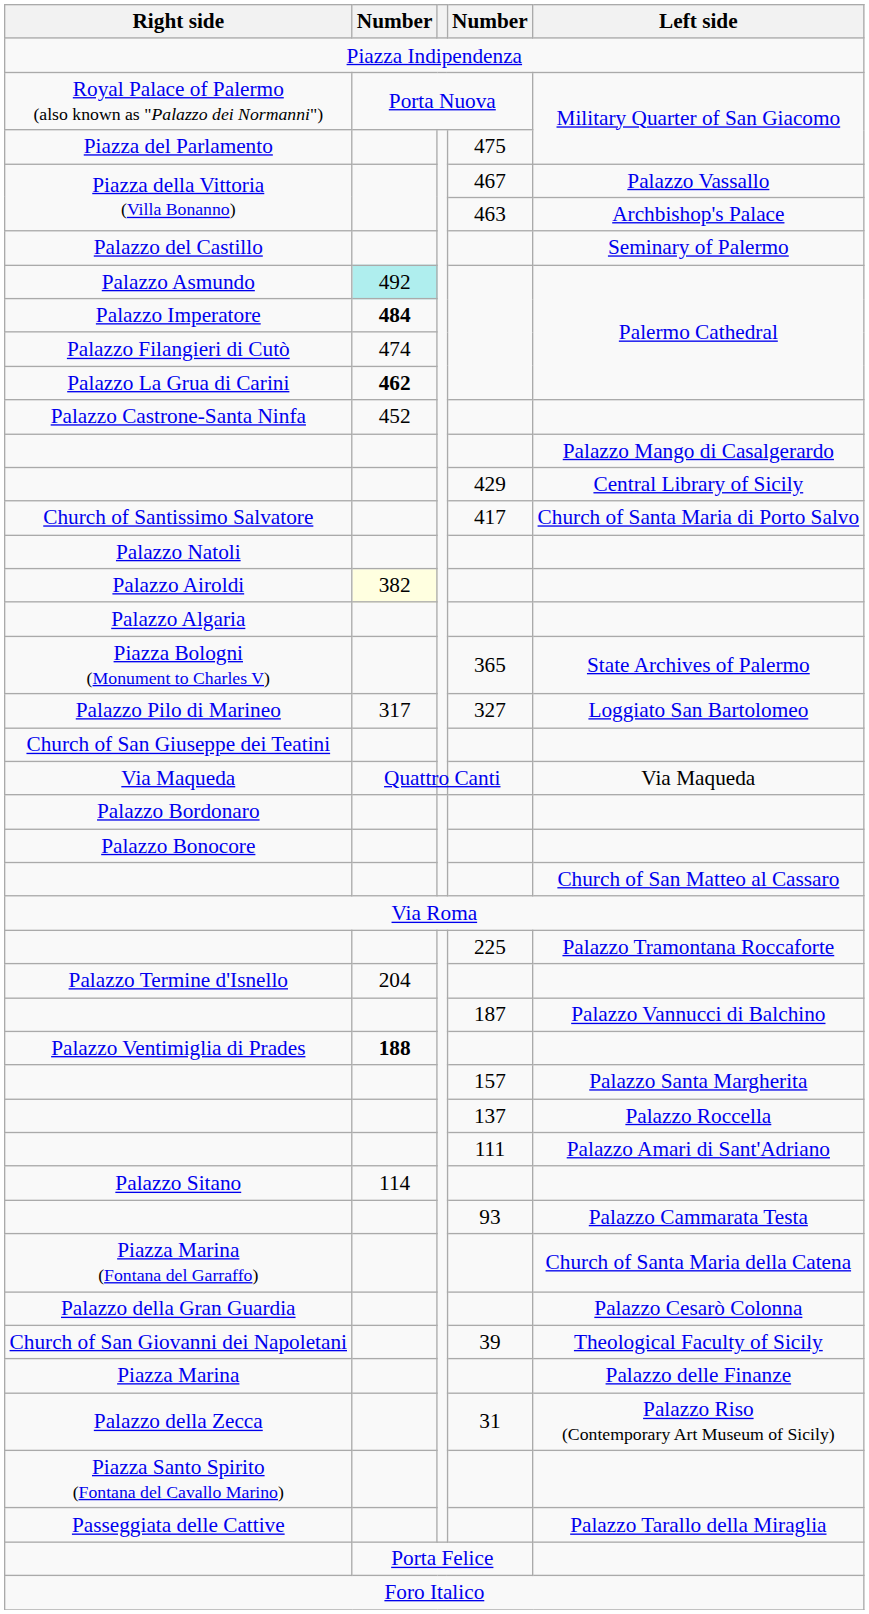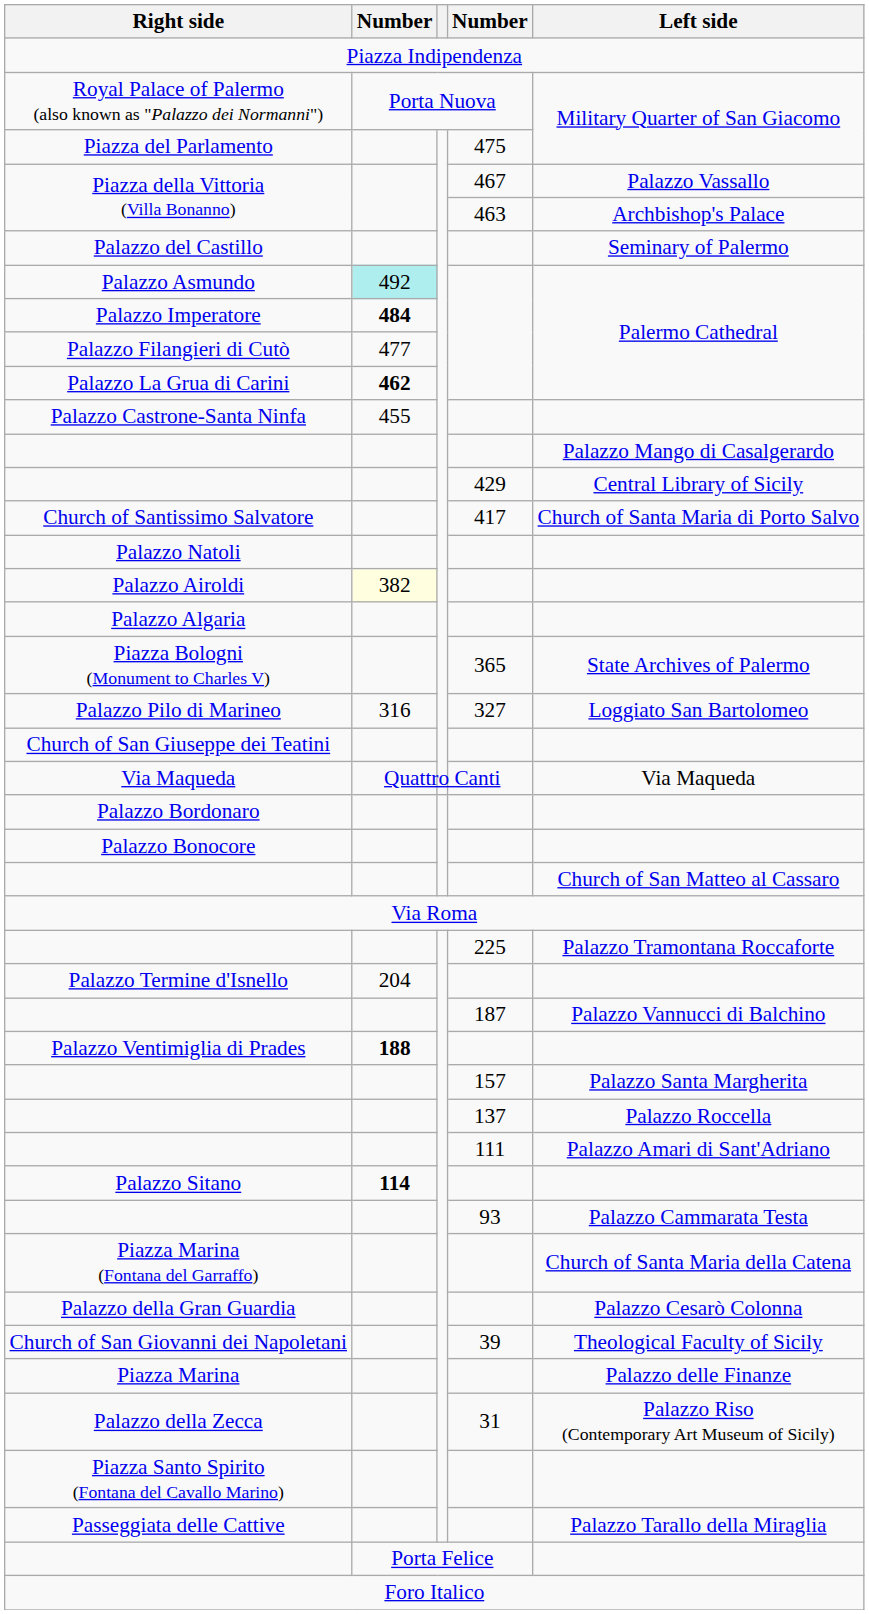 <table class="wikitable" style="text-align:center;">
 <tr>
 <th>Right side</th>
 <th>Number</th>
 <th></th>
 <th>Number</th>
 <th>Left side</th>
 </tr>
 <tr>
 <td colspan="5"><a href='#'>Piazza Indipendenza</a></td>
 </tr>
 <tr>
 <td><a href='#'>Royal Palace of Palermo</a><br><small>(also known as "<em>Palazzo dei Normanni</em>")</small></td>
 <td colspan="3"><a href='#'>Porta Nuova</a></td>
 <td rowspan="2"><a href='#'>Military Quarter of San Giacomo</a></td>
 </tr>
 <tr>
 <td><a href='#'>Piazza del Parlamento</a></td>
 <td></td>
 <td rowspan="19"></td>
 <td>475</td>
 </tr>
 <tr>
 <td rowspan="2"><a href='#'>Piazza della Vittoria</a><br><small>(<a href='#'>Villa Bonanno</a>)</small></td>
 <td rowspan="2"></td>
 <td>467</td>
 <td><a href='#'>Palazzo Vassallo</a></td>
 </tr>
 <tr>
 <td>463</td>
 <td><a href='#'>Archbishop's Palace</a></td>
 </tr>
 <tr>
 <td><a href='#'>Palazzo del Castillo</a></td>
 <td></td>
 <td></td>
 <td><a href='#'>Seminary of Palermo</a></td>
 </tr>
 <tr>
 <td><a href='#'>Palazzo Asmundo</a></td>
 <td style="background: paleturquoise;">492</td>
 <td rowspan="4"></td>
 <td rowspan="4"><a href='#'>Palermo Cathedral</a></td>
 </tr>
 <tr>
 <td><a href='#'>Palazzo Imperatore</a></td>
 <td><strong>484</strong></td>
 </tr>
 <tr>
 <td><a href='#'>Palazzo Filangieri di Cutò</a></td>
-<td>474</td>
+<td>477</td>
 </tr>
 <tr>
 <td><a href='#'>Palazzo La Grua di Carini</a></td>
 <td><strong>462</strong></td>
 </tr>
 <tr>
 <td><a href='#'>Palazzo Castrone-Santa Ninfa</a></td>
-<td>452</td>
+<td>455</td>
 <td></td>
 <td></td>
 </tr>
 <tr>
 <td></td>
 <td></td>
 <td></td>
 <td><a href='#'>Palazzo Mango di Casalgerardo</a></td>
 </tr>
 <tr>
 <td></td>
 <td></td>
 <td>429</td>
 <td><a href='#'>Central Library of Sicily</a></td>
 </tr>
 <tr>
 <td><a href='#'>Church of Santissimo Salvatore</a></td>
 <td></td>
 <td>417</td>
 <td><a href='#'>Church of Santa Maria di Porto Salvo</a></td>
 </tr>
 <tr>
 <td><a href='#'>Palazzo Natoli</a></td>
 <td></td>
 <td></td>
 <td></td>
 </tr>
 <tr>
 <td><a href='#'>Palazzo Airoldi</a></td>
 <td style="background: lightyellow;">382</td>
 <td></td>
 <td></td>
 </tr>
 <tr>
 <td><a href='#'>Palazzo Algaria</a></td>
 <td></td>
 <td></td>
 <td></td>
 </tr>
 <tr>
 <td><a href='#'>Piazza Bologni</a><br><small>(<a href='#'>Monument to Charles V</a>)</small></td>
 <td></td>
 <td>365</td>
 <td><a href='#'>State Archives of Palermo</a></td>
 </tr>
 <tr>
 <td><a href='#'>Palazzo Pilo di Marineo</a></td>
-<td>317</td>
+<td>316</td>
 <td>327</td>
 <td><a href='#'>Loggiato San Bartolomeo</a></td>
 </tr>
 <tr>
 <td><a href='#'>Church of San Giuseppe dei Teatini</a></td>
 <td></td>
 <td></td>
 <td></td>
 </tr>
 <tr>
 <td><a href='#'>Via Maqueda</a></td>
 <td colspan="3"><a href='#'>Quattro Canti</a></td>
 <td>Via Maqueda</td>
 </tr>
 <tr>
 <td><a href='#'>Palazzo Bordonaro</a></td>
 <td></td>
 <td rowspan="3"></td>
 <td></td>
 <td></td>
 </tr>
 <tr>
 <td><a href='#'>Palazzo Bonocore</a></td>
 <td></td>
 <td></td>
 <td></td>
 </tr>
 <tr>
 <td></td>
 <td></td>
 <td></td>
 <td><a href='#'>Church of San Matteo al Cassaro</a></td>
 </tr>
 <tr>
 <td colspan="5"><a href='#'>Via Roma</a></td>
 </tr>
 <tr>
 <td></td>
 <td></td>
 <td rowspan="16"></td>
 <td>225</td>
 <td><a href='#'>Palazzo Tramontana Roccaforte</a></td>
 </tr>
 <tr>
 <td><a href='#'>Palazzo Termine d'Isnello</a></td>
 <td>204</td>
 <td></td>
 <td></td>
 </tr>
 <tr>
 <td></td>
 <td></td>
 <td>187</td>
 <td><a href='#'>Palazzo Vannucci di Balchino</a></td>
 </tr>
 <tr>
 <td><a href='#'>Palazzo Ventimiglia di Prades</a></td>
 <td><strong>188</strong></td>
 <td></td>
 <td></td>
 </tr>
 <tr>
 <td></td>
 <td></td>
 <td>157</td>
 <td><a href='#'>Palazzo Santa Margherita</a></td>
 </tr>
 <tr>
 <td></td>
 <td></td>
 <td>137</td>
 <td><a href='#'>Palazzo Roccella</a></td>
 </tr>
 <tr>
 <td></td>
 <td></td>
 <td>111</td>
 <td><a href='#'>Palazzo Amari di Sant'Adriano</a></td>
 </tr>
 <tr>
 <td><a href='#'>Palazzo Sitano</a></td>
-<td>114</td>
+<td><strong>114</strong></td>
 <td></td>
 <td></td>
 </tr>
 <tr>
 <td></td>
 <td></td>
 <td>93</td>
 <td><a href='#'>Palazzo Cammarata Testa</a></td>
 </tr>
 <tr>
 <td><a href='#'>Piazza Marina</a><br><small>(<a href='#'>Fontana del Garraffo</a>)</small></td>
 <td></td>
 <td></td>
 <td><a href='#'>Church of Santa Maria della Catena</a></td>
 </tr>
 <tr>
 <td><a href='#'>Palazzo della Gran Guardia</a></td>
 <td></td>
 <td></td>
 <td><a href='#'>Palazzo Cesarò Colonna</a></td>
 </tr>
 <tr>
 <td><a href='#'>Church of San Giovanni dei Napoletani</a></td>
 <td></td>
 <td>39</td>
 <td><a href='#'>Theological Faculty of Sicily</a></td>
 </tr>
 <tr>
 <td><a href='#'>Piazza Marina</a></td>
 <td></td>
 <td></td>
 <td><a href='#'>Palazzo delle Finanze</a></td>
 </tr>
 <tr>
 <td><a href='#'>Palazzo della Zecca</a></td>
 <td></td>
 <td>31</td>
 <td><a href='#'>Palazzo Riso</a><br><small>(Contemporary Art Museum of Sicily)</small></td>
 </tr>
 <tr>
 <td><a href='#'>Piazza Santo Spirito</a><br><small>(<a href='#'>Fontana del Cavallo Marino</a>)</small></td>
 <td></td>
 <td></td>
 <td></td>
 </tr>
 <tr>
 <td><a href='#'>Passeggiata delle Cattive</a></td>
 <td></td>
 <td></td>
 <td><a href='#'>Palazzo Tarallo della Miraglia</a></td>
 </tr>
 <tr>
 <td></td>
 <td colspan="3"><a href='#'>Porta Felice</a></td>
 <td></td>
 </tr>
 <tr>
 <td colspan="5"><a href='#'>Foro Italico</a></td>
 </tr>
 </table>
